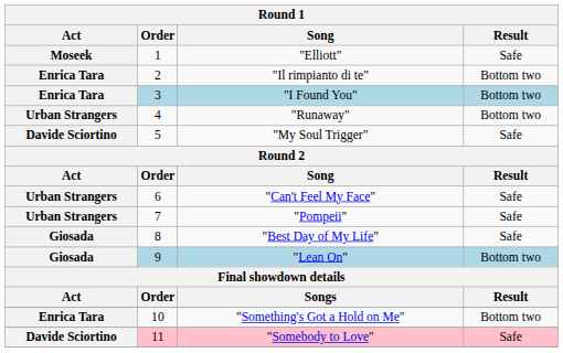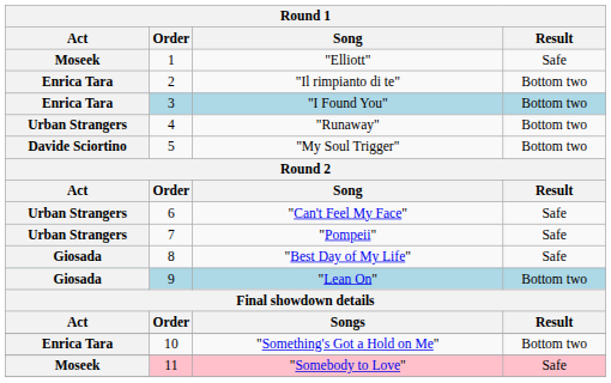 <table class="wikitable plainrowheaders" style="text-align:center;">
 <tr>
 <th colspan="4">Round 1</th>
 </tr>
 <tr>
 <th scope="col" style="width:10em;">Act</th>
 <th scope="col">Order</th>
 <th scope="col" style="width:22em;">Song</th>
 <th scope="col" style="width:7em;">Result</th>
 </tr>
 <tr>
 <th scope="row">Moseek</th>
 <td>1</td>
 <td>"Elliott"</td>
 <td>Safe</td>
 </tr>
 <tr>
 <th scope="row">Enrica Tara</th>
 <td>2</td>
 <td>"Il rimpianto di te"</td>
 <td>Bottom two</td>
 </tr>
 <tr style="background:lightblue;">
 <th scope="row">Enrica Tara</th>
 <td>3</td>
 <td>"I Found You"</td>
 <td>Bottom two</td>
 </tr>
 <tr>
 <th scope="row">Urban Strangers</th>
 <td>4</td>
 <td>"Runaway"</td>
 <td>Bottom two</td>
 </tr>
 <tr>
 <th scope="row">Davide Sciortino</th>
 <td>5</td>
 <td>"My Soul Trigger"</td>
-<td>Safe</td>
+<td>Bottom two</td>
 </tr>
 <tr>
 <th colspan="4">Round 2</th>
 </tr>
 <tr>
 <th scope="col" style="width:10em;">Act</th>
 <th scope="col">Order</th>
 <th scope="col" style="width:20em;">Song</th>
 <th scope="col" style="width:7em;">Result</th>
 </tr>
 <tr>
 <th scope="row">Urban Strangers</th>
 <td>6</td>
 <td>"<a href='#'>Can't Feel My Face</a>"</td>
 <td>Safe</td>
 </tr>
 <tr>
 <th scope="row">Urban Strangers</th>
 <td>7</td>
 <td>"<a href='#'>Pompeii</a>"</td>
 <td>Safe</td>
 </tr>
 <tr>
 <th scope="row">Giosada</th>
 <td>8</td>
 <td>"<a href='#'>Best Day of My Life</a>"</td>
 <td>Safe</td>
 </tr>
 <tr style="background:lightblue;">
 <th scope="row">Giosada</th>
 <td>9</td>
 <td>"<a href='#'>Lean On</a>"</td>
 <td>Bottom two</td>
 </tr>
 <tr>
 <th colspan="4">Final showdown details</th>
 </tr>
 <tr>
 <th scope="col" style="width:10em;">Act</th>
 <th scope="col">Order</th>
 <th scope="col" style="width:20em;">Songs</th>
 <th scope="col" style="width:7em;">Result</th>
 </tr>
 <tr>
 </tr>
 <tr>
 <th scope="row">Enrica Tara</th>
 <td>10</td>
 <td>"<a href='#'>Something's Got a Hold on Me</a>"</td>
 <td>Bottom two</td>
 </tr>
 <tr>
 </tr>
 <tr style="background:pink;">
-<th scope="row">Davide Sciortino</th>
+<th scope="row">Moseek</th>
 <td>11</td>
 <td>"<a href='#'>Somebody to Love</a>"</td>
 <td>Safe</td>
 </tr>
 <tr>
 </tr>
 </table>
